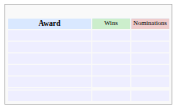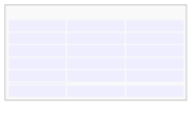 <table class="infobox" style="width: 22em; text-align: left; font-size: 78%; vertical-align: middle;">
 <tr>
 <td colspan="3" style="text-align:center;"> <br> </td>
-</tr>
-<tr style="background:#d9e8ff; text-align:center;">
-<th style="vertical-align: middle;">Award</th>
-<td style="background:#cec; font-size:8pt; width:60px;">Wins</td>
-<td style="background:#ecc; font-size:8pt; width:60px;">Nominations</td>
 </tr>
 <tr style="background:#eef;">
 <td style="text-align:center;"><br></td>
 <td></td>
 <td></td>
 </tr>
 <tr style="background:#eef;">
 <td style="text-align:center;"><br></td>
 <td></td>
 <td></td>
 </tr>
 <tr style="background:#eef;">
 <td style="text-align:center;"><br></td>
 <td></td>
 <td></td>
 </tr>
 <tr style="background:#eef;">
 <td style="text-align:center;"><br></td>
 <td></td>
 <td></td>
 </tr>
 <tr style="background:#eef;">
 <td style="text-align:center;"><br></td>
 <td></td>
 <td></td>
 </tr>
 <tr bgcolor=#eeeeff>
 <td align="center"></td>
 </tr>
 <tr bgcolor=#eeeeff>
 <td align="center"><br></td>
 <td></td>
 <td></td>
 </tr>
 </table>
